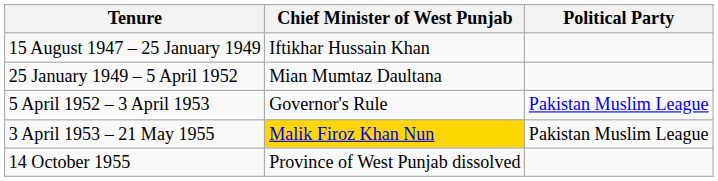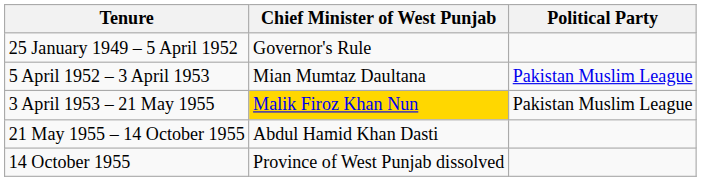 <table class="wikitable">
 <tr>
 <th>Tenure</th>
 <th>Chief Minister of West Punjab</th>
 <th>Political Party</th>
 </tr>
 <tr>
-<td>15 August 1947 – 25 January 1949</td>
-<td>Iftikhar Hussain Khan</td>
-<td></td>
-</tr>
-<tr>
 <td>25 January 1949 – 5 April 1952</td>
-<td>Mian Mumtaz Daultana</td>
+<td>Governor's Rule</td>
 <td></td>
 </tr>
 <tr>
 <td>5 April 1952 – 3 April 1953</td>
-<td>Governor's Rule</td>
+<td>Mian Mumtaz Daultana</td>
 <td><a href='#'>Pakistan Muslim League</a></td>
 </tr>
 <tr>
 <td>3 April 1953 – 21 May 1955</td>
 <td style="background: gold;"><a href='#'>Malik Firoz Khan Nun</a></td>
 <td>Pakistan Muslim League</td>
 </tr>
 <tr>
+<td>21 May 1955 – 14 October 1955</td>
+<td>Abdul Hamid Khan Dasti</td>
+<td></td>
+</tr>
+<tr>
 <td>14 October 1955</td>
 <td>Province of West Punjab dissolved</td>
 <td></td>
 </tr>
 </table>
